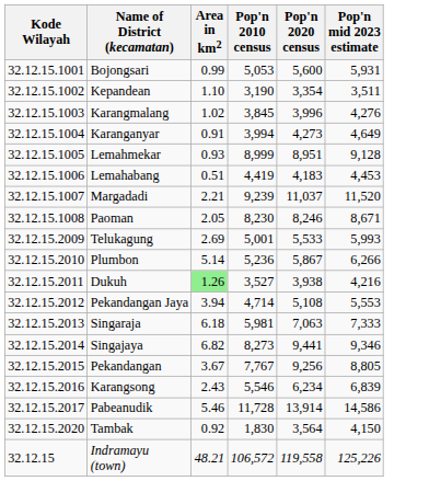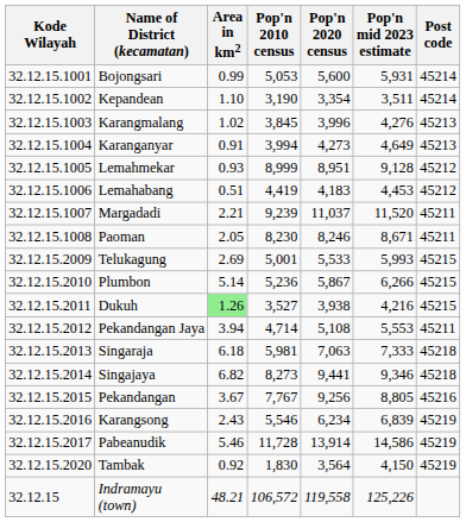 <table class="wikitable">
 <tr>
 <th>Kode <br>Wilayah</th>
 <th>Name of<br>District <br>(<em>kecamatan</em>)</th>
 <th>Area <br> in <br>km<sup>2</sup></th>
 <th>Pop'n <br>2010<br>census</th>
 <th>Pop'n <br>2020<br>census</th>
 <th>Pop'n <br>mid 2023<br>estimate</th>
+<th>Post<br>code</th>
 </tr>
 <tr>
 <td>32.12.15.1001</td>
 <td>Bojongsari</td>
 <td align="right">0.99</td>
 <td align="right">5,053</td>
 <td align="right">5,600</td>
 <td align="right">5,931</td>
+<td>45214</td>
 </tr>
 <tr>
 <td>32.12.15.1002</td>
 <td>Kepandean</td>
 <td align="right">1.10</td>
 <td align="right">3,190</td>
 <td align="right">3,354</td>
 <td align="right">3,511</td>
+<td>45214</td>
 </tr>
 <tr>
 <td>32.12.15.1003</td>
 <td>Karangmalang</td>
 <td align="right">1.02</td>
 <td align="right">3,845</td>
 <td align="right">3,996</td>
 <td align="right">4,276</td>
+<td>45213</td>
 </tr>
 <tr>
 <td>32.12.15.1004</td>
 <td>Karanganyar</td>
 <td align="right">0.91</td>
 <td align="right">3,994</td>
 <td align="right">4,273</td>
 <td align="right">4,649</td>
+<td>45213</td>
 </tr>
 <tr>
 <td>32.12.15.1005</td>
 <td>Lemahmekar</td>
 <td align="right">0.93</td>
 <td align="right">8,999</td>
 <td align="right">8,951</td>
 <td align="right">9,128</td>
+<td>45212</td>
 </tr>
 <tr>
 <td>32.12.15.1006</td>
 <td>Lemahabang</td>
 <td align="right">0.51</td>
 <td align="right">4,419</td>
 <td align="right">4,183</td>
 <td align="right">4,453</td>
+<td>45212</td>
 </tr>
 <tr>
 <td>32.12.15.1007</td>
 <td>Margadadi</td>
 <td align="right">2.21</td>
 <td align="right">9,239</td>
 <td align="right">11,037</td>
 <td align="right">11,520</td>
+<td>45211</td>
 </tr>
 <tr>
 <td>32.12.15.1008</td>
 <td>Paoman</td>
 <td align="right">2.05</td>
 <td align="right">8,230</td>
 <td align="right">8,246</td>
 <td align="right">8,671</td>
+<td>45211</td>
 </tr>
 <tr>
 <td>32.12.15.2009</td>
 <td>Telukagung</td>
 <td align="right">2.69</td>
 <td align="right">5,001</td>
 <td align="right">5,533</td>
 <td align="right">5,993</td>
+<td>45215</td>
 </tr>
 <tr>
 <td>32.12.15.2010</td>
 <td>Plumbon</td>
 <td align="right">5.14</td>
 <td align="right">5,236</td>
 <td align="right">5,867</td>
 <td align="right">6,266</td>
+<td>45215</td>
 </tr>
 <tr>
 <td>32.12.15.2011</td>
 <td>Dukuh</td>
 <td align="right" style="background: lightgreen;">1.26</td>
 <td align="right">3,527</td>
 <td align="right">3,938</td>
 <td align="right">4,216</td>
+<td>45215</td>
 </tr>
 <tr>
 <td>32.12.15.2012</td>
 <td>Pekandangan Jaya</td>
 <td align="right">3.94</td>
 <td align="right">4,714</td>
 <td align="right">5,108</td>
 <td align="right">5,553</td>
+<td>45211</td>
 </tr>
 <tr>
 <td>32.12.15.2013</td>
 <td>Singaraja</td>
 <td align="right">6.18</td>
 <td align="right">5,981</td>
 <td align="right">7,063</td>
 <td align="right">7,333</td>
+<td>45218</td>
 </tr>
 <tr>
 <td>32.12.15.2014</td>
 <td>Singajaya</td>
 <td align="right">6.82</td>
 <td align="right">8,273</td>
 <td align="right">9,441</td>
 <td align="right">9,346</td>
+<td>45218</td>
 </tr>
 <tr>
 <td>32.12.15.2015</td>
 <td>Pekandangan</td>
 <td align="right">3.67</td>
 <td align="right">7,767</td>
 <td align="right">9,256</td>
 <td align="right">8,805</td>
+<td>45216</td>
 </tr>
 <tr>
 <td>32.12.15.2016</td>
 <td>Karangsong</td>
 <td align="right">2.43</td>
 <td align="right">5,546</td>
 <td align="right">6,234</td>
 <td align="right">6,839</td>
+<td>45219</td>
 </tr>
 <tr>
 <td>32.12.15.2017</td>
 <td>Pabeanudik</td>
 <td align="right">5.46</td>
 <td align="right">11,728</td>
 <td align="right">13,914</td>
 <td align="right">14,586</td>
+<td>45219</td>
 </tr>
 <tr>
 <td>32.12.15.2020</td>
 <td>Tambak</td>
 <td align="right">0.92</td>
 <td align="right">1,830</td>
 <td align="right">3,564</td>
 <td align="right">4,150</td>
+<td>45219</td>
 </tr>
 <tr>
 <td>32.12.15</td>
 <td><em>Indramayu <br>(town)</em></td>
 <td align="right"><em>48.21</em></td>
 <td align="right"><em>106,572</em></td>
 <td align="right"><em>119,558</em></td>
 <td align="right"><em>125,226</em></td>
+<td></td>
 </tr>
 </table>
